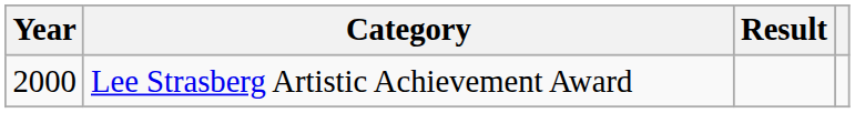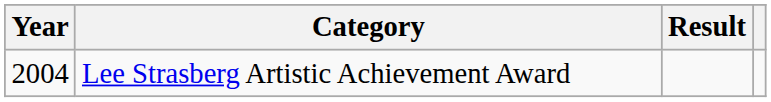 <table class=wikitable>
 <tr>
 <th style="width:2em;">Year</th>
 <th style="width:20em;">Category</th>
 <th style="width:2em;">Result</th>
 <th></th>
 </tr>
 <tr>
-<td>2000</td>
+<td>2004</td>
 <td><a href='#'>Lee Strasberg</a> Artistic Achievement Award</td>
 <td></td>
 <td></td>
 </tr>
 </table>
